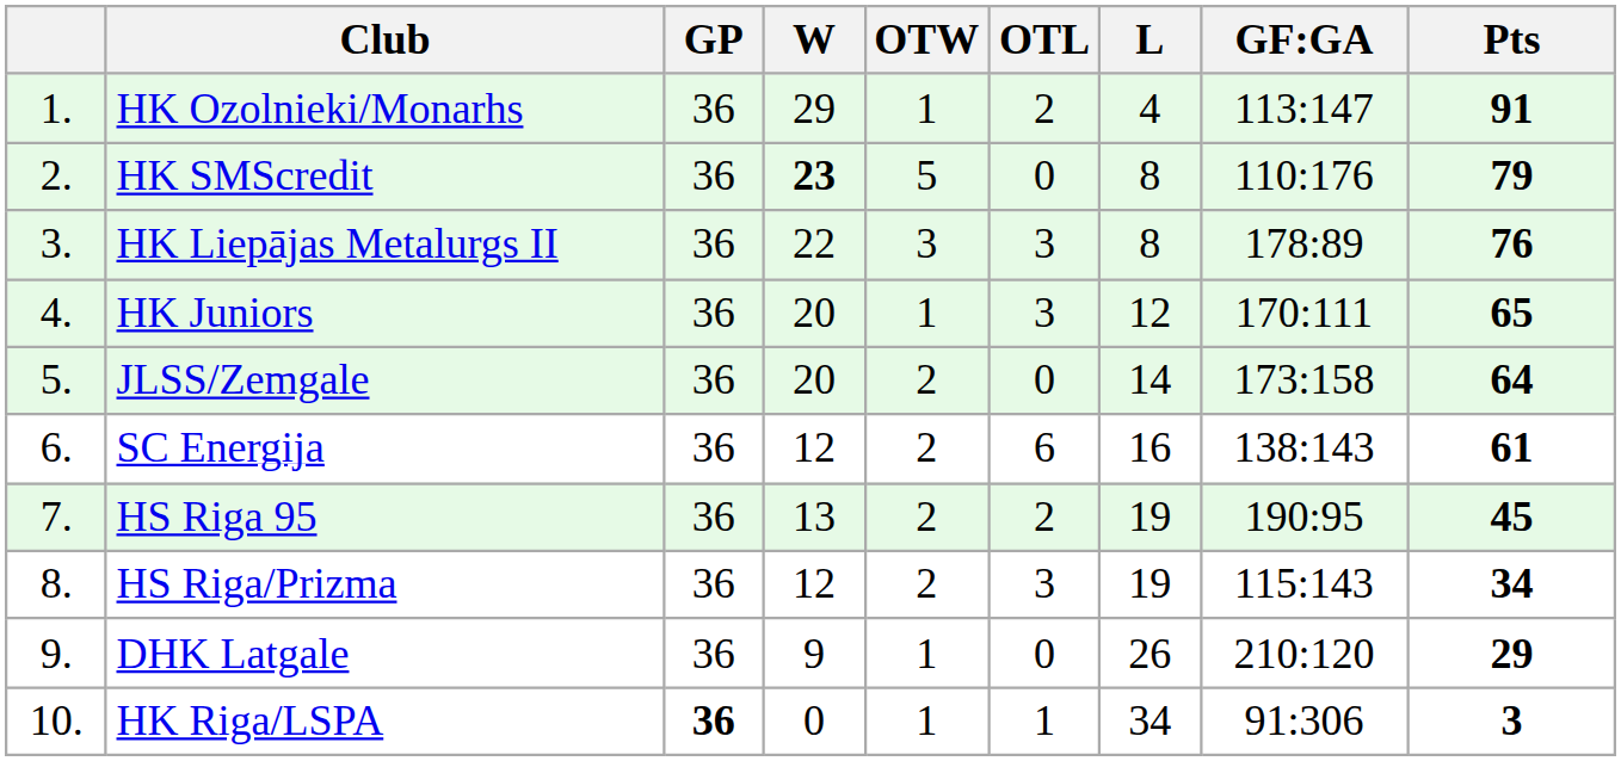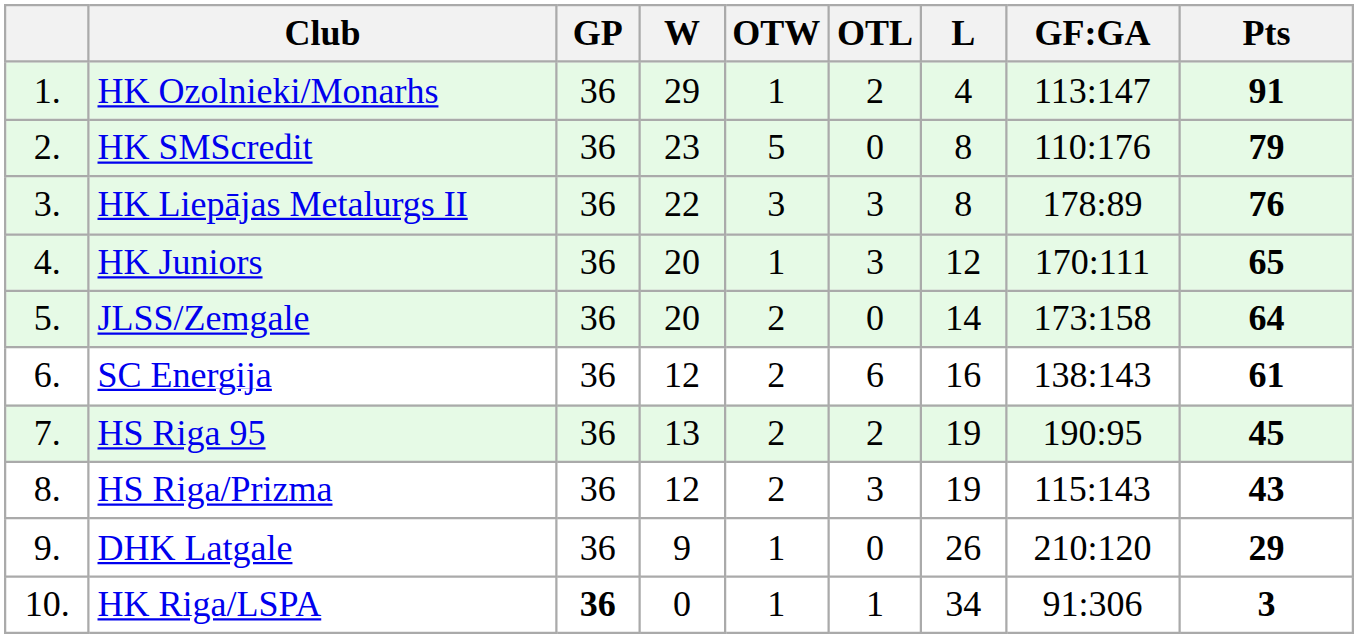 <table class="wikitable">
 <tr>
 <th width="30"></th>
 <th width="200">Club</th>
 <th width="30">GP</th>
 <th width="30">W</th>
 <th width="30">OTW</th>
 <th width="30">OTL</th>
 <th width="30">L</th>
 <th width="70">GF:GA</th>
 <th width="70">Pts</th>
 </tr>
 <tr bgcolor="#e6fae6" align="center">
 <td>1.</td>
 <td align="left"> <a href='#'>HK Ozolnieki/Monarhs</a></td>
 <td>36</td>
 <td>29</td>
 <td>1</td>
 <td>2</td>
 <td>4</td>
 <td>113:147</td>
 <td><strong>91</strong></td>
 </tr>
 <tr bgcolor="#e6fae6" align="center">
 <td>2.</td>
 <td align="left"> <a href='#'>HK SMScredit</a></td>
 <td>36</td>
-<td><strong>23</strong></td>
+<td>23</td>
 <td>5</td>
 <td>0</td>
 <td>8</td>
 <td>110:176</td>
 <td><strong>79</strong></td>
 </tr>
 <tr bgcolor="#e6fae6" align="center">
 <td>3.</td>
 <td align="left"> <a href='#'>HK Liepājas Metalurgs II</a></td>
 <td>36</td>
 <td>22</td>
 <td>3</td>
 <td>3</td>
 <td>8</td>
 <td>178:89</td>
 <td><strong>76</strong></td>
 </tr>
 <tr bgcolor="#e6fae6" align="center">
 <td>4.</td>
 <td align="left"> <a href='#'>HK Juniors</a></td>
 <td>36</td>
 <td>20</td>
 <td>1</td>
 <td>3</td>
 <td>12</td>
 <td>170:111</td>
 <td><strong>65</strong></td>
 </tr>
 <tr bgcolor="#e6fae6" align="center">
 <td>5.</td>
 <td align="left"> <a href='#'>JLSS/Zemgale</a></td>
 <td>36</td>
 <td>20</td>
 <td>2</td>
 <td>0</td>
 <td>14</td>
 <td>173:158</td>
 <td><strong>64</strong></td>
 </tr>
 <tr bgcolor="#FFFFFF" align="center">
 <td>6.</td>
 <td align="left"> <a href='#'>SC Energija</a></td>
 <td>36</td>
 <td>12</td>
 <td>2</td>
 <td>6</td>
 <td>16</td>
 <td>138:143</td>
 <td><strong>61</strong></td>
 </tr>
 <tr bgcolor="#e6fae6" align="center">
 <td>7.</td>
 <td align="left"> <a href='#'>HS Riga 95</a></td>
 <td>36</td>
 <td>13</td>
 <td>2</td>
 <td>2</td>
 <td>19</td>
 <td>190:95</td>
 <td><strong>45</strong></td>
 </tr>
 <tr bgcolor="#FFFFFF" align="center">
 <td>8.</td>
 <td align="left"> <a href='#'>HS Riga/Prizma</a></td>
 <td>36</td>
 <td>12</td>
 <td>2</td>
 <td>3</td>
 <td>19</td>
 <td>115:143</td>
-<td><strong>34</strong></td>
+<td><strong>43</strong></td>
 </tr>
 <tr bgcolor="#FFFFFF" align="center">
 <td>9.</td>
 <td align="left"> <a href='#'>DHK Latgale</a></td>
 <td>36</td>
 <td>9</td>
 <td>1</td>
 <td>0</td>
 <td>26</td>
 <td>210:120</td>
 <td><strong>29</strong></td>
 </tr>
 <tr bgcolor="#FFFFFF" align="center">
 <td>10.</td>
 <td align="left"> <a href='#'>HK Riga/LSPA</a></td>
 <td><strong>36</strong></td>
 <td>0</td>
 <td>1</td>
 <td>1</td>
 <td>34</td>
 <td>91:306</td>
 <td><strong>3</strong></td>
 </tr>
 </table>
